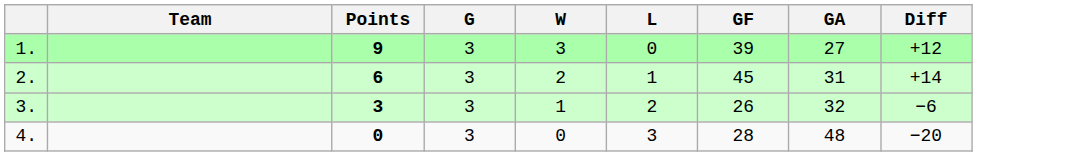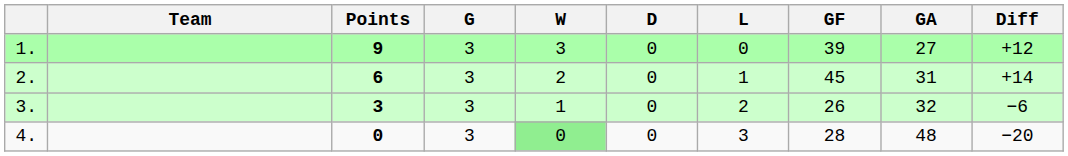 <table class=wikitable style="text-align:center">
 <tr bgcolor="#DCDCDC">
 <th width="25"></th>
 <th width="200">Team</th>
 <th width="60">Points</th>
 <th width="60">G</th>
 <th width="60">W</th>
+<th width="60">D</th>
 <th width="60">L</th>
 <th width="60">GF</th>
 <th width="60">GA</th>
 <th width="60">Diff</th>
 </tr>
 <tr bgcolor=#AAFFAA>
 <td>1.</td>
 <td align=left></td>
 <td><strong>9</strong></td>
 <td>3</td>
 <td>3</td>
 <td>0</td>
+<td>0</td>
 <td>39</td>
 <td>27</td>
 <td>+12</td>
 </tr>
 <tr bgcolor=#CCFFCC>
 <td>2.</td>
 <td align=left></td>
 <td><strong>6</strong></td>
 <td>3</td>
 <td>2</td>
+<td>0</td>
 <td>1</td>
 <td>45</td>
 <td>31</td>
 <td>+14</td>
 </tr>
 <tr bgcolor=#CCFFCC>
 <td>3.</td>
 <td align=left></td>
 <td><strong>3</strong></td>
 <td>3</td>
 <td>1</td>
+<td>0</td>
 <td>2</td>
 <td>26</td>
 <td>32</td>
 <td>−6</td>
 </tr>
 <tr>
 <td>4.</td>
 <td align=left></td>
 <td><strong>0</strong></td>
 <td>3</td>
+<td style="background: lightgreen;">0</td>
 <td>0</td>
 <td>3</td>
 <td>28</td>
 <td>48</td>
 <td>−20</td>
 </tr>
 </table>
